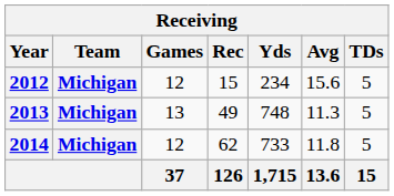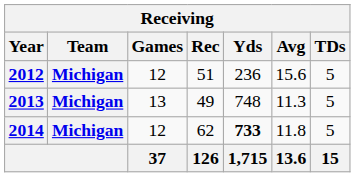 <table class="wikitable" style="text-align:center">
 <tr>
 <th colspan="7">Receiving</th>
 </tr>
 <tr>
 <th>Year</th>
 <th>Team</th>
 <th>Games</th>
 <th>Rec</th>
 <th>Yds</th>
 <th>Avg</th>
 <th>TDs</th>
 </tr>
 <tr>
 <th><a href='#'>2012</a></th>
 <th><a href='#'>Michigan</a></th>
 <td>12</td>
-<td>15</td>
-<td>234</td>
+<td>51</td>
+<td>236</td>
 <td>15.6</td>
 <td>5</td>
 </tr>
 <tr>
 <th><a href='#'>2013</a></th>
 <th><a href='#'>Michigan</a></th>
 <td>13</td>
 <td>49</td>
 <td>748</td>
 <td>11.3</td>
 <td>5</td>
 </tr>
 <tr>
 <th><a href='#'>2014</a></th>
 <th><a href='#'>Michigan</a></th>
 <td>12</td>
 <td>62</td>
-<td>733</td>
+<td><strong>733</strong></td>
 <td>11.8</td>
 <td>5</td>
 </tr>
 <tr>
 <th colspan="2"></th>
 <th>37</th>
 <th>126</th>
 <th>1,715</th>
 <th>13.6</th>
 <th>15</th>
 </tr>
 </table>
